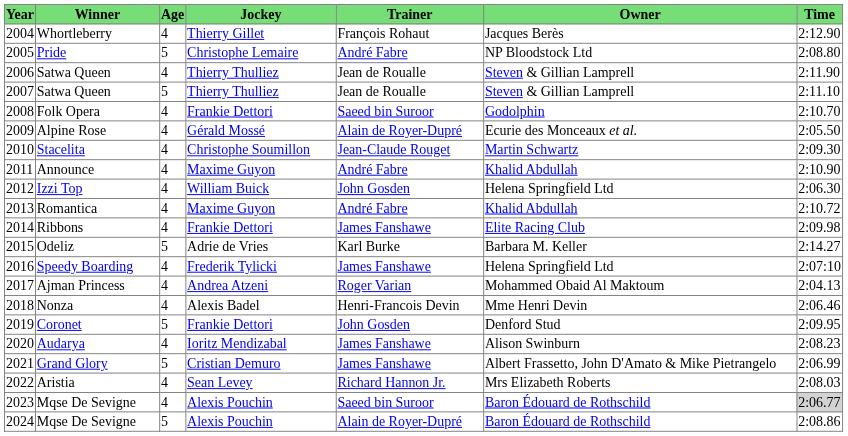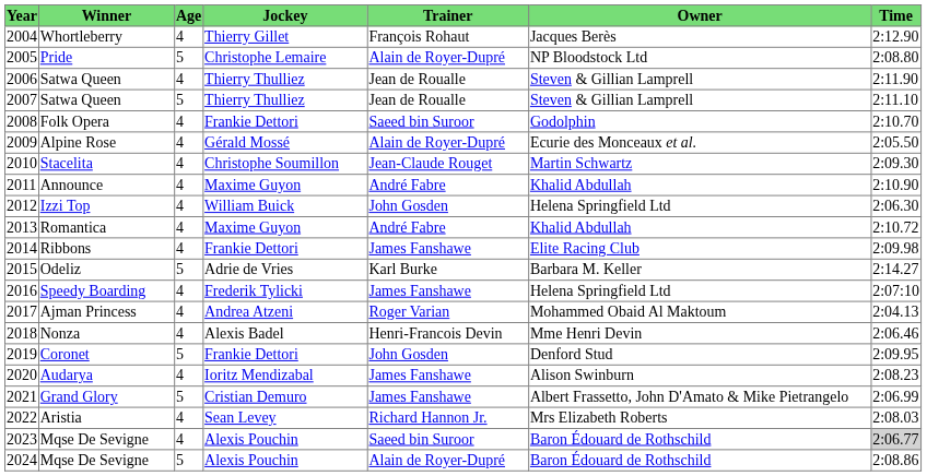 <table class = "sortable" | border="1" style="border-collapse: collapse; font-size:90%">
 <tr bgcolor="#77dd77" align="center">
 <th>Year</th>
 <th>Winner</th>
 <th>Age</th>
 <th>Jockey</th>
 <th>Trainer</th>
 <th>Owner</th>
 <th>Time</th>
 </tr>
 <tr>
 <td>2004</td>
 <td width=125px>Whortleberry</td>
 <td>4</td>
 <td width=152px><a href='#'>Thierry Gillet</a></td>
 <td width=149px>François Rohaut</td>
 <td width=320px>Jacques Berès</td>
 <td>2:12.90</td>
 </tr>
 <tr>
 <td>2005</td>
 <td><a href='#'>Pride</a></td>
 <td>5</td>
 <td><a href='#'>Christophe Lemaire</a></td>
-<td><a href='#'>André Fabre</a></td>
+<td><a href='#'>Alain de Royer-Dupré</a></td>
 <td>NP Bloodstock Ltd</td>
 <td>2:08.80</td>
 </tr>
 <tr>
 <td>2006</td>
 <td>Satwa Queen</td>
 <td>4</td>
 <td><a href='#'>Thierry Thulliez</a></td>
 <td>Jean de Roualle</td>
 <td><span><a href='#'>Steven</a> & Gillian Lamprell</span></td>
 <td>2:11.90</td>
 </tr>
 <tr>
 <td>2007</td>
 <td>Satwa Queen</td>
 <td>5</td>
 <td><a href='#'>Thierry Thulliez</a></td>
 <td>Jean de Roualle</td>
 <td><span><a href='#'>Steven</a> & Gillian Lamprell</span></td>
 <td>2:11.10</td>
 </tr>
 <tr>
 <td>2008</td>
 <td>Folk Opera</td>
 <td>4</td>
 <td><a href='#'>Frankie Dettori</a></td>
 <td><a href='#'>Saeed bin Suroor</a></td>
 <td><a href='#'>Godolphin</a></td>
 <td>2:10.70</td>
 </tr>
 <tr>
 <td>2009</td>
 <td>Alpine Rose</td>
 <td>4</td>
 <td><a href='#'>Gérald Mossé</a></td>
 <td><a href='#'>Alain de Royer-Dupré</a></td>
 <td><span>Ecurie des Monceaux <em>et al.</em></span> </td>
 <td>2:05.50</td>
 </tr>
 <tr>
 <td>2010</td>
 <td><a href='#'>Stacelita</a></td>
 <td>4</td>
 <td><a href='#'>Christophe Soumillon</a></td>
 <td><a href='#'>Jean-Claude Rouget</a></td>
 <td><a href='#'>Martin Schwartz</a></td>
 <td>2:09.30</td>
 </tr>
 <tr>
 <td>2011</td>
 <td>Announce</td>
 <td>4</td>
 <td><a href='#'>Maxime Guyon</a></td>
 <td><a href='#'>André Fabre</a></td>
 <td><a href='#'>Khalid Abdullah</a></td>
 <td>2:10.90</td>
 </tr>
 <tr>
 <td>2012</td>
 <td><a href='#'>Izzi Top</a> </td>
 <td>4</td>
 <td><a href='#'>William Buick</a></td>
 <td><a href='#'>John Gosden</a></td>
 <td>Helena Springfield Ltd</td>
 <td>2:06.30</td>
 </tr>
 <tr>
 <td>2013</td>
 <td>Romantica</td>
 <td>4</td>
 <td><a href='#'>Maxime Guyon</a></td>
 <td><a href='#'>André Fabre</a></td>
 <td><a href='#'>Khalid Abdullah</a></td>
 <td>2:10.72</td>
 </tr>
 <tr>
 <td>2014</td>
 <td>Ribbons</td>
 <td>4</td>
 <td><a href='#'>Frankie Dettori</a></td>
 <td><a href='#'>James Fanshawe</a></td>
 <td><a href='#'>Elite Racing Club</a></td>
 <td>2:09.98</td>
 </tr>
 <tr>
 <td>2015</td>
 <td>Odeliz</td>
 <td>5</td>
 <td>Adrie de Vries</td>
 <td>Karl Burke</td>
 <td>Barbara M. Keller</td>
 <td>2:14.27</td>
 </tr>
 <tr>
 <td>2016</td>
 <td><a href='#'>Speedy Boarding</a></td>
 <td>4</td>
 <td><a href='#'>Frederik Tylicki</a></td>
 <td><a href='#'>James Fanshawe</a></td>
 <td>Helena Springfield Ltd</td>
 <td>2:07:10</td>
 </tr>
 <tr>
 <td>2017</td>
 <td>Ajman Princess</td>
 <td>4</td>
 <td><a href='#'>Andrea Atzeni</a></td>
 <td><a href='#'>Roger Varian</a></td>
 <td>Mohammed Obaid Al Maktoum</td>
 <td>2:04.13</td>
 </tr>
 <tr>
 <td>2018</td>
 <td>Nonza</td>
 <td>4</td>
 <td>Alexis Badel</td>
 <td>Henri-Francois Devin</td>
 <td>Mme Henri Devin</td>
 <td>2:06.46</td>
 </tr>
 <tr>
 <td>2019</td>
 <td><a href='#'>Coronet</a></td>
 <td>5</td>
 <td><a href='#'>Frankie Dettori</a></td>
 <td><a href='#'>John Gosden</a></td>
 <td>Denford Stud</td>
 <td>2:09.95</td>
 </tr>
 <tr>
 <td>2020</td>
 <td><a href='#'>Audarya</a></td>
 <td>4</td>
 <td><a href='#'>Ioritz Mendizabal</a></td>
 <td><a href='#'>James Fanshawe</a></td>
 <td>Alison Swinburn</td>
 <td>2:08.23</td>
 </tr>
 <tr>
 <td>2021</td>
 <td><a href='#'>Grand Glory</a></td>
 <td>5</td>
 <td><a href='#'>Cristian Demuro</a></td>
 <td><a href='#'>James Fanshawe</a></td>
 <td>Albert Frassetto, John D'Amato & Mike Pietrangelo</td>
 <td>2:06.99</td>
 </tr>
 <tr>
 <td>2022</td>
 <td>Aristia</td>
 <td>4</td>
 <td><a href='#'>Sean Levey</a></td>
 <td><a href='#'>Richard Hannon Jr.</a></td>
 <td>Mrs Elizabeth Roberts</td>
 <td>2:08.03</td>
 </tr>
 <tr>
 <td>2023</td>
 <td>Mqse De Sevigne</td>
 <td>4</td>
 <td><a href='#'>Alexis Pouchin</a></td>
 <td><a href='#'>Saeed bin Suroor</a></td>
 <td><a href='#'>Baron Édouard de Rothschild</a></td>
 <td style="background: lightgrey;">2:06.77</td>
 </tr>
 <tr>
 <td>2024</td>
 <td>Mqse De Sevigne</td>
 <td>5</td>
 <td><a href='#'>Alexis Pouchin</a></td>
 <td><a href='#'>Alain de Royer-Dupré</a></td>
 <td><a href='#'>Baron Édouard de Rothschild</a></td>
 <td>2:08.86</td>
 </tr>
 </table>
